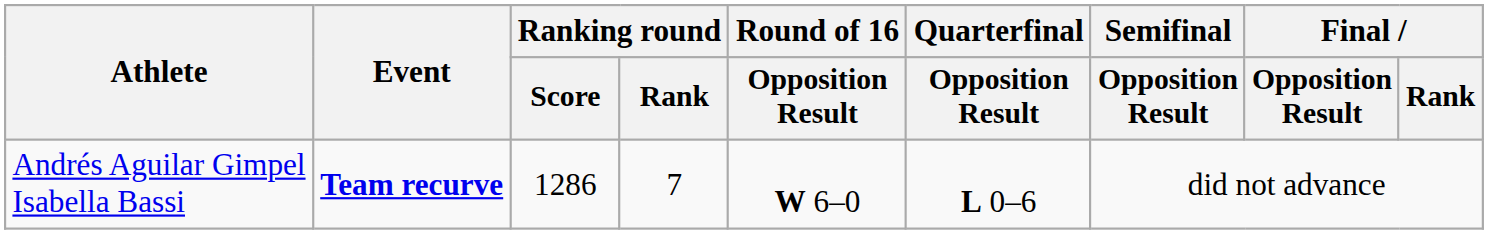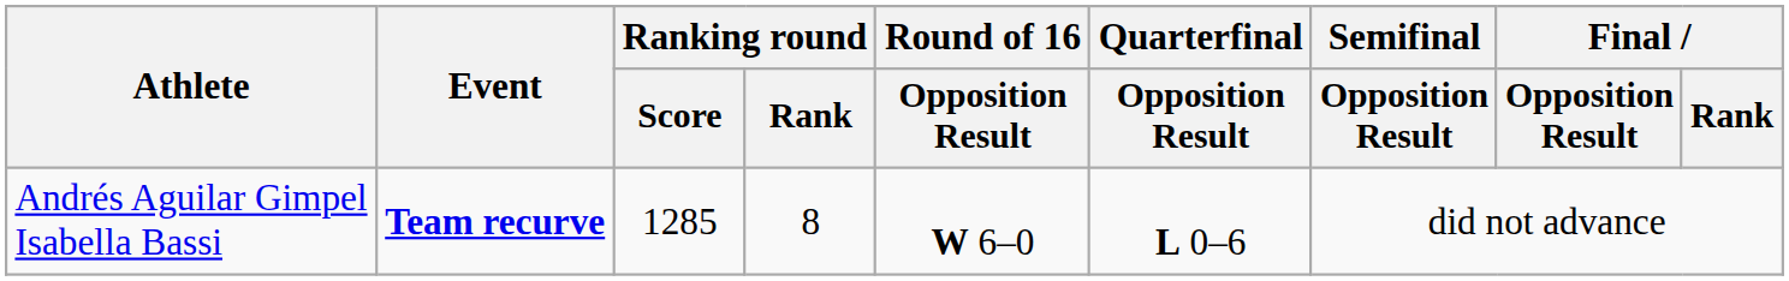 <table class=wikitable style=font-size:90%;text-align:center>
 <tr>
 <th rowspan=2>Athlete</th>
 <th rowspan=2>Event</th>
 <th colspan=2>Ranking round</th>
 <th>Round of 16</th>
 <th>Quarterfinal</th>
 <th>Semifinal</th>
 <th colspan=2>Final / </th>
 </tr>
 <tr style=font-size:95%>
 <th>Score</th>
 <th>Rank</th>
 <th>Opposition<br>Result</th>
 <th>Opposition<br>Result</th>
 <th>Opposition<br>Result</th>
 <th>Opposition<br>Result</th>
 <th>Rank</th>
 </tr>
 <tr>
 <td align=left><a href='#'>Andrés Aguilar Gimpel</a><br><a href='#'>Isabella Bassi</a></td>
 <td align=left><strong><a href='#'>Team recurve</a></strong></td>
-<td>1286</td>
-<td>7</td>
+<td>1285</td>
+<td>8</td>
 <td><br><strong>W</strong> 6–0</td>
 <td><br><strong>L</strong> 0–6</td>
 <td colspan=3>did not advance</td>
 </tr>
 </table>
